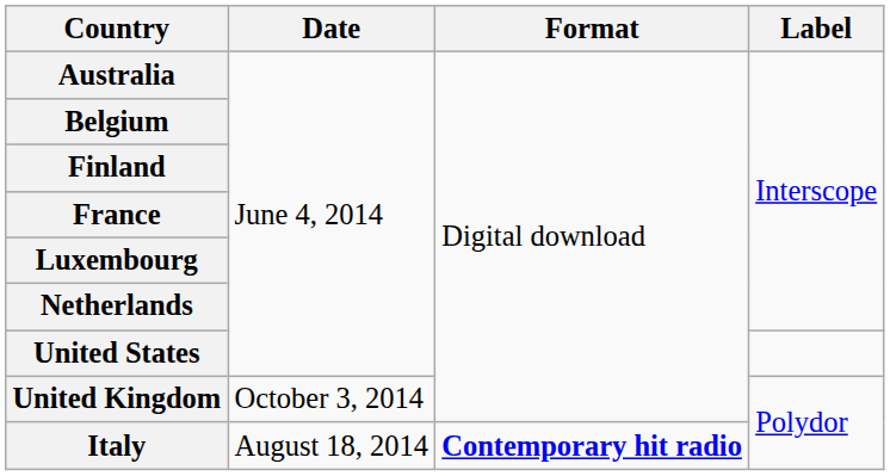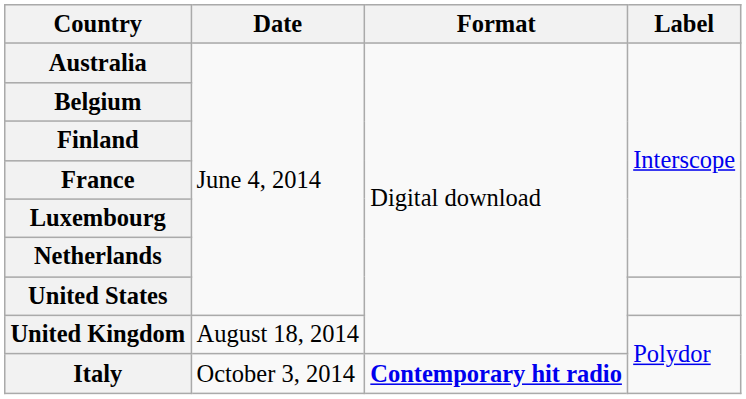 <table class="wikitable plainrowheaders">
 <tr>
 <th scope="col">Country</th>
 <th scope="col">Date</th>
 <th scope="col">Format</th>
 <th scope="col">Label</th>
 </tr>
 <tr>
 <th scope="row">Australia</th>
 <td rowspan="7">June 4, 2014</td>
 <td rowspan="8">Digital download</td>
 <td rowspan="6"><a href='#'>Interscope</a></td>
 </tr>
 <tr>
 <th scope="row">Belgium</th>
 </tr>
 <tr>
 <th scope="row">Finland</th>
 </tr>
 <tr>
 <th scope="row">France</th>
 </tr>
 <tr>
 <th scope="row">Luxembourg</th>
 </tr>
 <tr>
 <th scope="row">Netherlands</th>
 </tr>
 <tr>
 <th scope="row">United States</th>
 <td></td>
 </tr>
 <tr>
 <th scope="row">United Kingdom</th>
-<td>October 3, 2014</td>
+<td>August 18, 2014</td>
 <td rowspan="2"><a href='#'>Polydor</a></td>
 </tr>
 <tr>
 <th scope="row">Italy</th>
-<td>August 18, 2014</td>
+<td>October 3, 2014</td>
 <td><strong><a href='#'>Contemporary hit radio</a></strong></td>
 </tr>
 </table>
